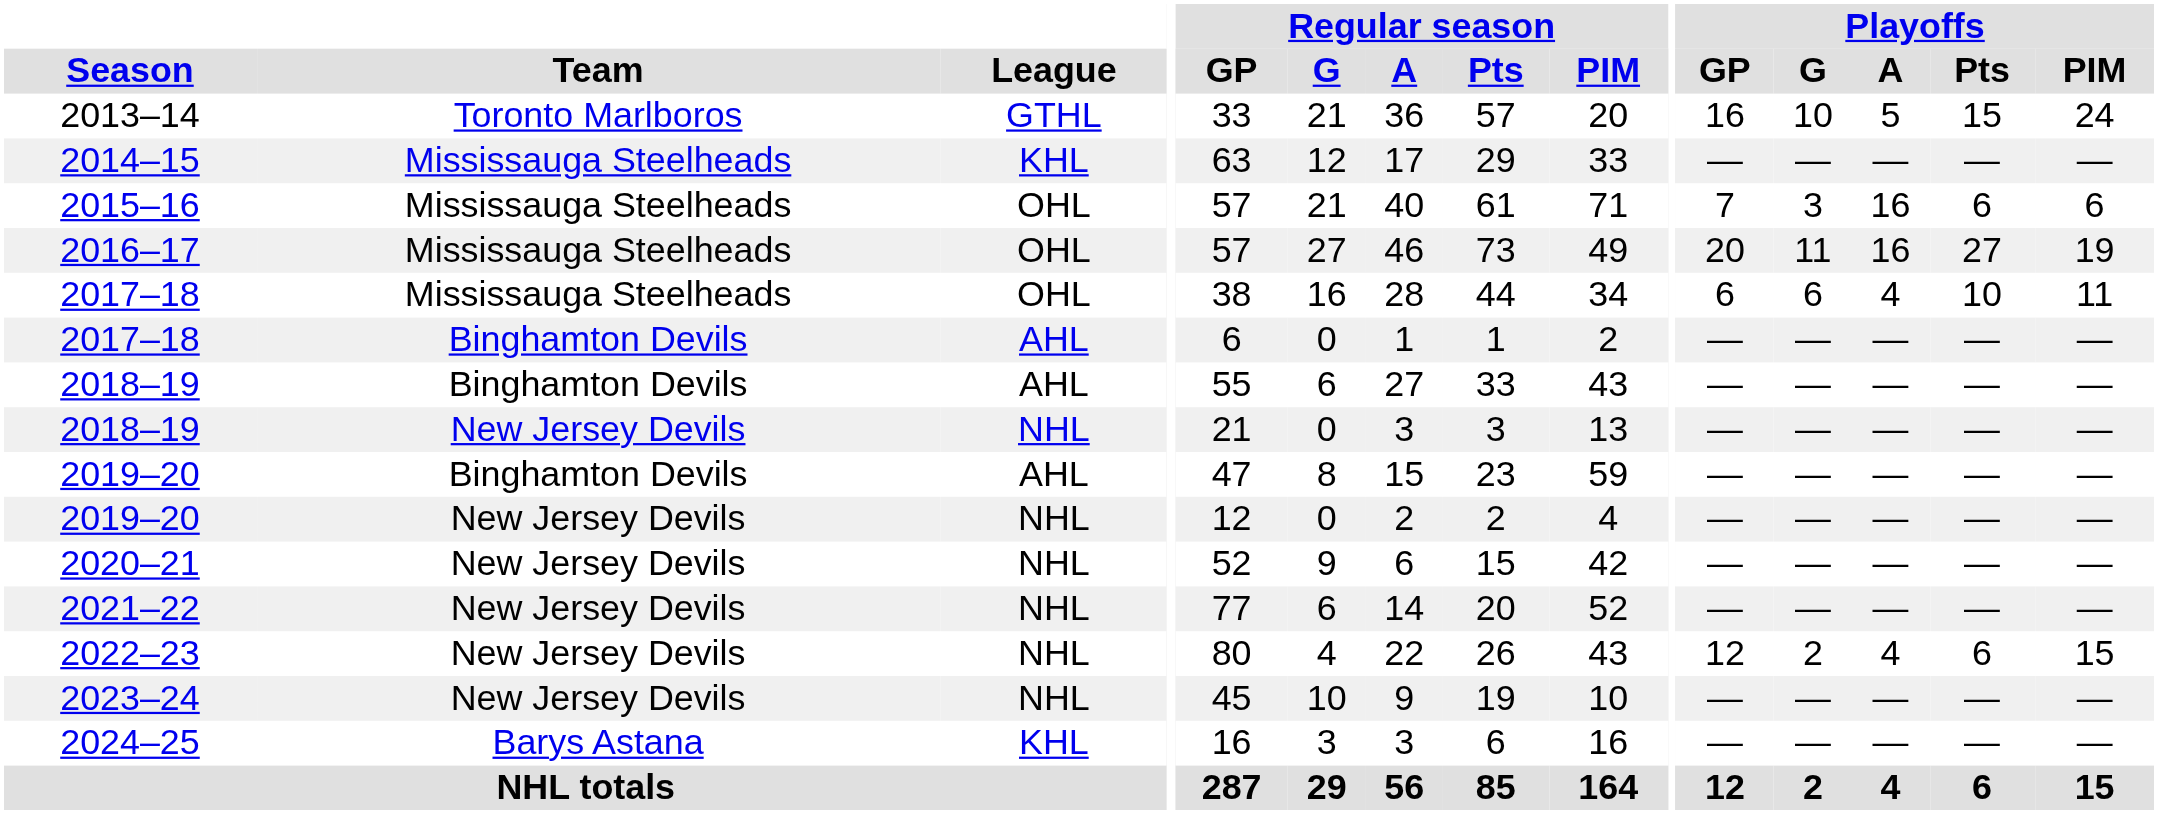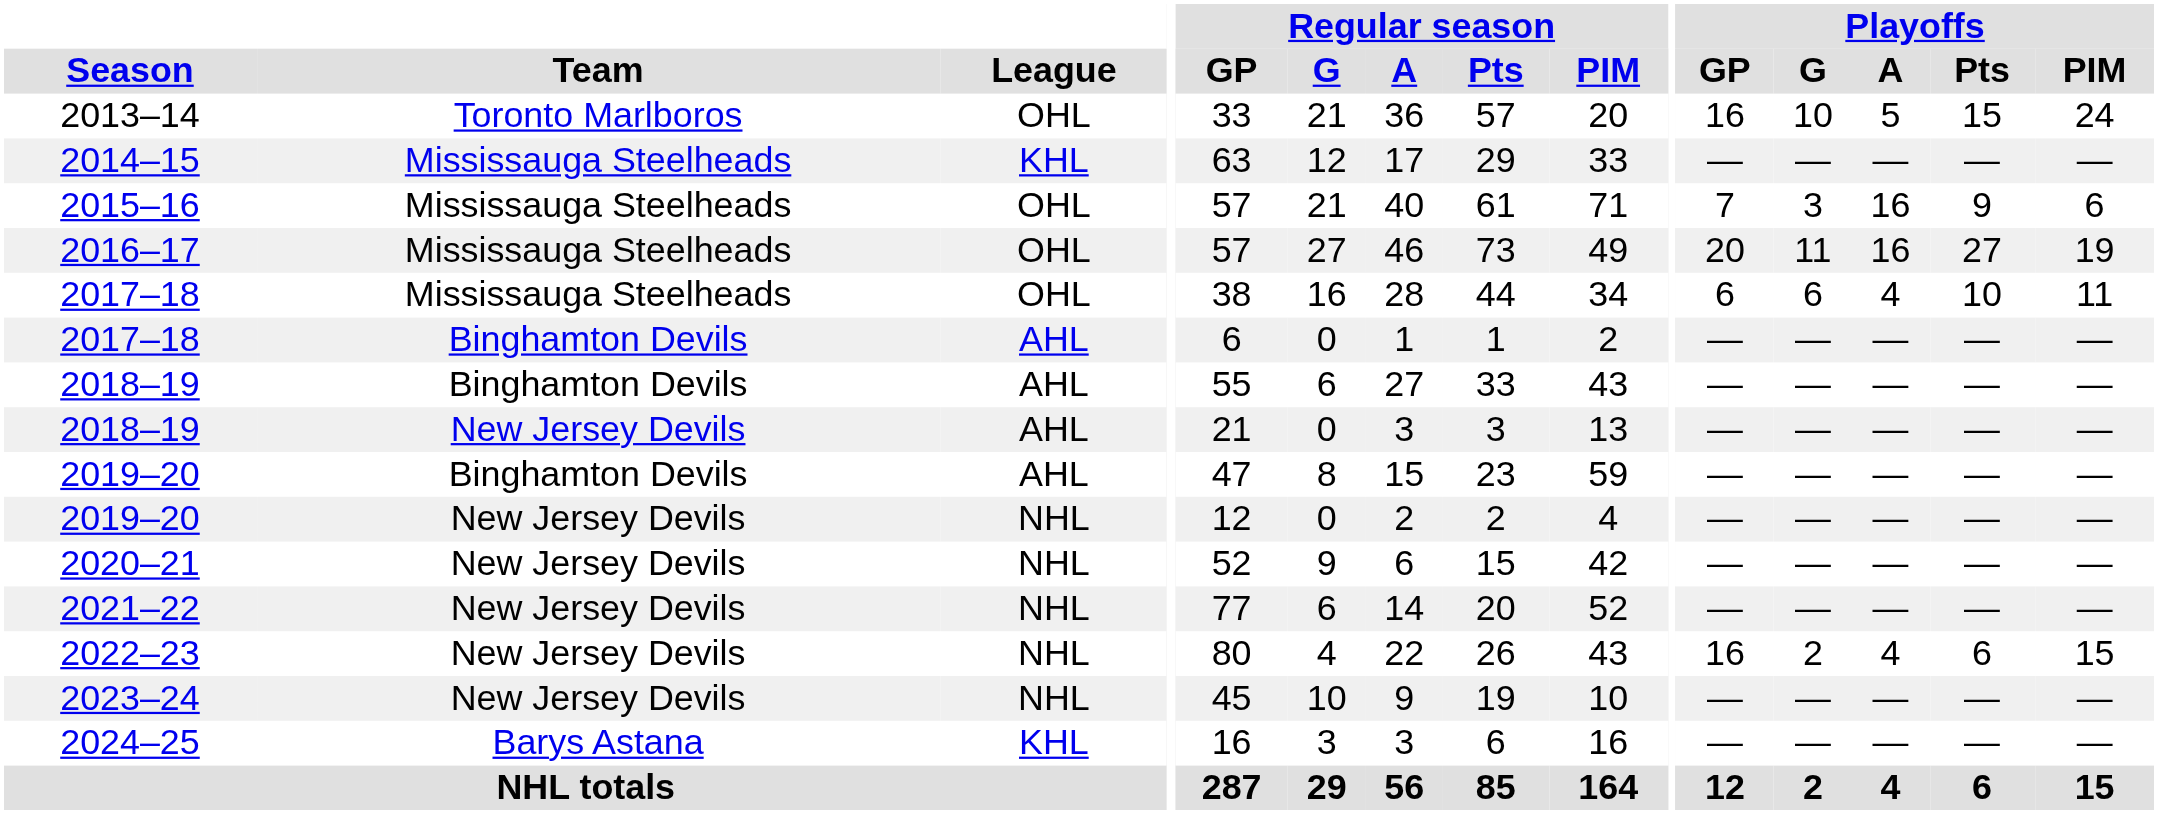 <table border="0" cellpadding="1" cellspacing="0" style="text-align:center; width:60em;">
 <tr bgcolor="#e0e0e0">
 <th colspan="3" bgcolor="#ffffff"></th>
 <th rowspan="100" bgcolor="#ffffff"></th>
 <th colspan="5"><a href='#'>Regular season</a></th>
 <th rowspan="100" bgcolor="#ffffff"></th>
 <th colspan="5"><a href='#'>Playoffs</a></th>
 </tr>
 <tr bgcolor="#e0e0e0">
 <th><a href='#'>Season</a></th>
 <th>Team</th>
 <th>League</th>
 <th>GP</th>
 <th><a href='#'>G</a></th>
 <th><a href='#'>A</a></th>
 <th><a href='#'>Pts</a></th>
 <th><a href='#'>PIM</a></th>
 <th>GP</th>
 <th>G</th>
 <th>A</th>
 <th>Pts</th>
 <th>PIM</th>
 </tr>
 <tr>
 <td>2013–14</td>
 <td><a href='#'>Toronto Marlboros</a></td>
-<td><a href='#'>GTHL</a></td>
+<td>OHL</td>
 <td>33</td>
 <td>21</td>
 <td>36</td>
 <td>57</td>
 <td>20</td>
 <td>16</td>
 <td>10</td>
 <td>5</td>
 <td>15</td>
 <td>24</td>
 </tr>
 <tr bgcolor="#f0f0f0">
 <td><a href='#'>2014–15</a></td>
 <td><a href='#'>Mississauga Steelheads</a></td>
 <td><a href='#'>KHL</a></td>
 <td>63</td>
 <td>12</td>
 <td>17</td>
 <td>29</td>
 <td>33</td>
 <td>—</td>
 <td>—</td>
 <td>—</td>
 <td>—</td>
 <td>—</td>
 </tr>
 <tr>
 <td><a href='#'>2015–16</a></td>
 <td>Mississauga Steelheads</td>
 <td>OHL</td>
 <td>57</td>
 <td>21</td>
 <td>40</td>
 <td>61</td>
 <td>71</td>
 <td>7</td>
 <td>3</td>
 <td>16</td>
-<td>6</td>
+<td>9</td>
 <td>6</td>
 </tr>
 <tr bgcolor="#f0f0f0">
 <td><a href='#'>2016–17</a></td>
 <td>Mississauga Steelheads</td>
 <td>OHL</td>
 <td>57</td>
 <td>27</td>
 <td>46</td>
 <td>73</td>
 <td>49</td>
 <td>20</td>
 <td>11</td>
 <td>16</td>
 <td>27</td>
 <td>19</td>
 </tr>
 <tr>
 <td><a href='#'>2017–18</a></td>
 <td>Mississauga Steelheads</td>
 <td>OHL</td>
 <td>38</td>
 <td>16</td>
 <td>28</td>
 <td>44</td>
 <td>34</td>
 <td>6</td>
 <td>6</td>
 <td>4</td>
 <td>10</td>
 <td>11</td>
 </tr>
 <tr bgcolor="#f0f0f0">
 <td><a href='#'>2017–18</a></td>
 <td><a href='#'>Binghamton Devils</a></td>
 <td><a href='#'>AHL</a></td>
 <td>6</td>
 <td>0</td>
 <td>1</td>
 <td>1</td>
 <td>2</td>
 <td>—</td>
 <td>—</td>
 <td>—</td>
 <td>—</td>
 <td>—</td>
 </tr>
 <tr>
 <td><a href='#'>2018–19</a></td>
 <td>Binghamton Devils</td>
 <td>AHL</td>
 <td>55</td>
 <td>6</td>
 <td>27</td>
 <td>33</td>
 <td>43</td>
 <td>—</td>
 <td>—</td>
 <td>—</td>
 <td>—</td>
 <td>—</td>
 </tr>
 <tr bgcolor="#f0f0f0">
 <td><a href='#'>2018–19</a></td>
 <td><a href='#'>New Jersey Devils</a></td>
-<td><a href='#'>NHL</a></td>
+<td>AHL</td>
 <td>21</td>
 <td>0</td>
 <td>3</td>
 <td>3</td>
 <td>13</td>
 <td>—</td>
 <td>—</td>
 <td>—</td>
 <td>—</td>
 <td>—</td>
 </tr>
 <tr>
 <td><a href='#'>2019–20</a></td>
 <td>Binghamton Devils</td>
 <td>AHL</td>
 <td>47</td>
 <td>8</td>
 <td>15</td>
 <td>23</td>
 <td>59</td>
 <td>—</td>
 <td>—</td>
 <td>—</td>
 <td>—</td>
 <td>—</td>
 </tr>
 <tr bgcolor="#f0f0f0">
 <td><a href='#'>2019–20</a></td>
 <td>New Jersey Devils</td>
 <td>NHL</td>
 <td>12</td>
 <td>0</td>
 <td>2</td>
 <td>2</td>
 <td>4</td>
 <td>—</td>
 <td>—</td>
 <td>—</td>
 <td>—</td>
 <td>—</td>
 </tr>
 <tr>
 <td><a href='#'>2020–21</a></td>
 <td>New Jersey Devils</td>
 <td>NHL</td>
 <td>52</td>
 <td>9</td>
 <td>6</td>
 <td>15</td>
 <td>42</td>
 <td>—</td>
 <td>—</td>
 <td>—</td>
 <td>—</td>
 <td>—</td>
 </tr>
 <tr bgcolor="#f0f0f0">
 <td><a href='#'>2021–22</a></td>
 <td>New Jersey Devils</td>
 <td>NHL</td>
 <td>77</td>
 <td>6</td>
 <td>14</td>
 <td>20</td>
 <td>52</td>
 <td>—</td>
 <td>—</td>
 <td>—</td>
 <td>—</td>
 <td>—</td>
 </tr>
 <tr>
 <td><a href='#'>2022–23</a></td>
 <td>New Jersey Devils</td>
 <td>NHL</td>
 <td>80</td>
 <td>4</td>
 <td>22</td>
 <td>26</td>
 <td>43</td>
-<td>12</td>
+<td>16</td>
 <td>2</td>
 <td>4</td>
 <td>6</td>
 <td>15</td>
 </tr>
 <tr bgcolor="#f0f0f0">
 <td><a href='#'>2023–24</a></td>
 <td>New Jersey Devils</td>
 <td>NHL</td>
 <td>45</td>
 <td>10</td>
 <td>9</td>
 <td>19</td>
 <td>10</td>
 <td>—</td>
 <td>—</td>
 <td>—</td>
 <td>—</td>
 <td>—</td>
 </tr>
 <tr>
 <td><a href='#'>2024–25</a></td>
 <td><a href='#'>Barys Astana</a></td>
 <td><a href='#'>KHL</a></td>
 <td>16</td>
 <td>3</td>
 <td>3</td>
 <td>6</td>
 <td>16</td>
 <td>—</td>
 <td>—</td>
 <td>—</td>
 <td>—</td>
 <td>—</td>
 </tr>
 <tr bgcolor="#e0e0e0">
 <th colspan="3">NHL totals</th>
 <th>287</th>
 <th>29</th>
 <th>56</th>
 <th>85</th>
 <th>164</th>
 <th>12</th>
 <th>2</th>
 <th>4</th>
 <th>6</th>
 <th>15</th>
 </tr>
 </table>
